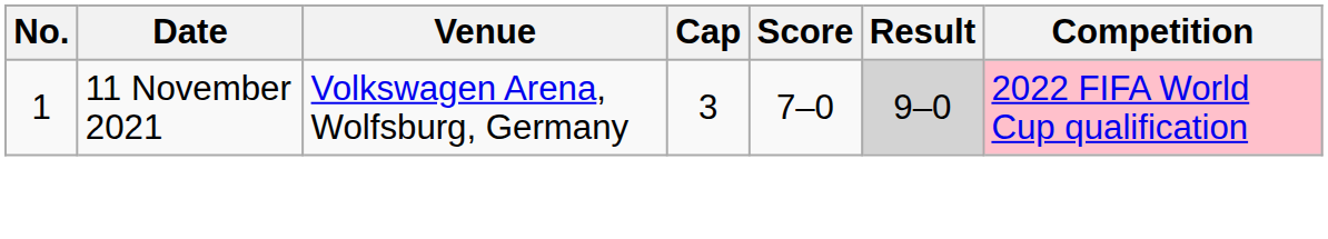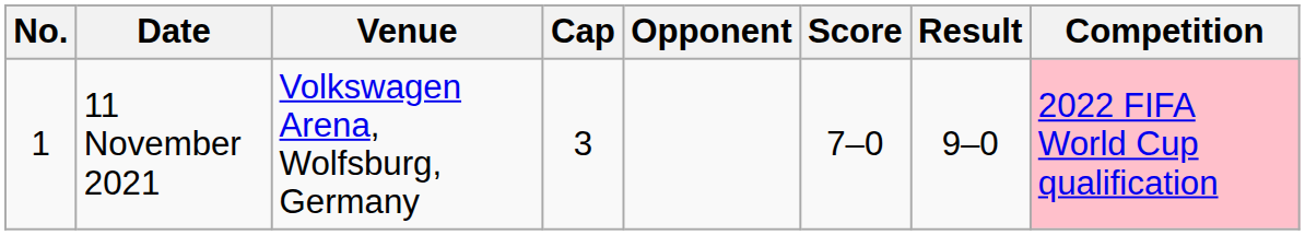 <table class="wikitable">
 <tr>
 <th scope=col>No.</th>
 <th scope=col>Date</th>
 <th scope=col>Venue</th>
 <th scope=col>Cap</th>
+<th scope=col>Opponent</th>
 <th scope=col>Score</th>
 <th scope=col>Result</th>
 <th scope=col>Competition</th>
 </tr>
 <tr>
 <td align=center>1</td>
 <td>11 November 2021</td>
 <td><a href='#'>Volkswagen Arena</a>, Wolfsburg, Germany</td>
 <td align=center>3</td>
+<td></td>
 <td align=center>7–0</td>
-<td align=center style="background: lightgrey;">9–0</td>
+<td align=center>9–0</td>
 <td style="background: pink;"><a href='#'>2022 FIFA World Cup qualification</a></td>
 </tr>
 </table>
